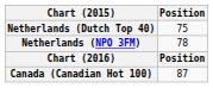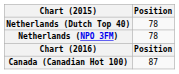 <table class="wikitable plainrowheaders" style="text-align:center">
 <tr>
 <th scope="col">Chart (2015)</th>
 <th scope="col">Position</th>
 </tr>
 <tr>
 <th scope="row">Netherlands (Dutch Top 40)</th>
-<td>75</td>
+<td>78</td>
 </tr>
 <tr>
 <th scope="row">Netherlands (<a href='#'>NPO 3FM</a>)</th>
 <td>78</td>
 </tr>
 <tr>
 <th scope="col">Chart (2016)</th>
 <th scope="col">Position</th>
 </tr>
 <tr>
 <th scope="row">Canada (Canadian Hot 100)</th>
 <td>87</td>
 </tr>
 </table>
